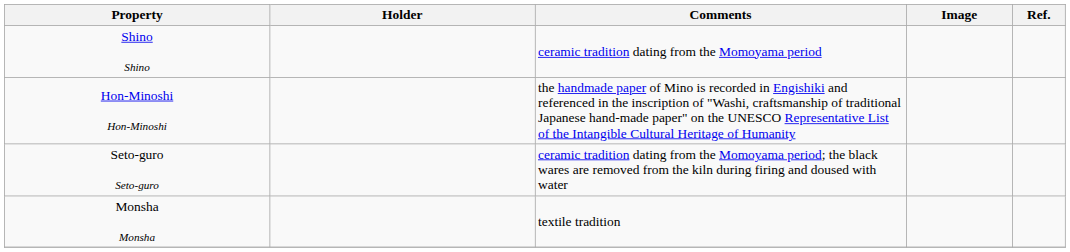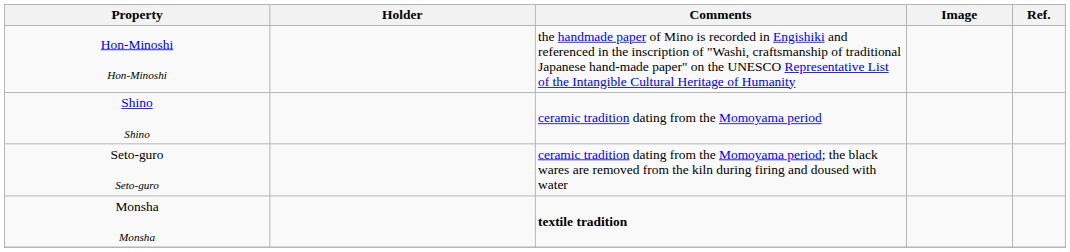 <table class="wikitable sortable"  style="width:100%;">
 <tr>
 <th width="25%" align="left">Property</th>
 <th width="25%" align="left">Holder</th>
 <th width="35%" align="left" class="unsortable">Comments</th>
 <th width="10%" align="left" class="unsortable">Image</th>
 <th width="5%" align="left" class="unsortable">Ref.</th>
 </tr>
 <tr>
-<td align="center"><a href='#'>Shino</a><br><br><small><em>Shino</em></small></td>
+<td align="center"><a href='#'>Hon-Minoshi</a><br><br><small><em>Hon-Minoshi</em></small></td>
 <td></td>
-<td><a href='#'>ceramic tradition</a> dating from the <a href='#'>Momoyama period</a></td>
+<td>the <a href='#'>handmade paper</a> of Mino is recorded in <a href='#'>Engishiki</a> and referenced in the inscription of "Washi, craftsmanship of traditional Japanese hand-made paper" on the UNESCO <a href='#'>Representative List of the Intangible Cultural Heritage of Humanity</a></td>
 <td></td>
 <td></td>
 </tr>
 <tr>
-<td align="center"><a href='#'>Hon-Minoshi</a><br><br><small><em>Hon-Minoshi</em></small></td>
+<td align="center"><a href='#'>Shino</a><br><br><small><em>Shino</em></small></td>
 <td></td>
-<td>the <a href='#'>handmade paper</a> of Mino is recorded in <a href='#'>Engishiki</a> and referenced in the inscription of "Washi, craftsmanship of traditional Japanese hand-made paper" on the UNESCO <a href='#'>Representative List of the Intangible Cultural Heritage of Humanity</a></td>
+<td><a href='#'>ceramic tradition</a> dating from the <a href='#'>Momoyama period</a></td>
 <td></td>
 <td></td>
 </tr>
 <tr>
 <td align="center">Seto-guro<br><br><small><em>Seto-guro</em></small></td>
 <td></td>
 <td><a href='#'>ceramic tradition</a> dating from the <a href='#'>Momoyama period</a>; the black wares are removed from the kiln during firing and doused with water</td>
 <td></td>
 <td></td>
 </tr>
 <tr>
 <td align="center">Monsha<br><br><small><em>Monsha</em></small></td>
 <td></td>
-<td>textile tradition</td>
+<td><strong>textile tradition</strong></td>
 <td></td>
 <td></td>
 </tr>
 <tr>
 </tr>
 </table>
